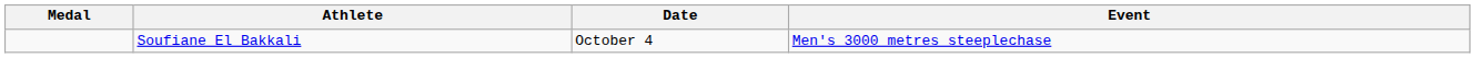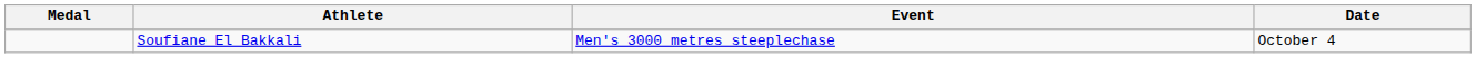 <table class="wikitable" style="font-size:90%" width=60%>
 <tr>
 <th>Medal</th>
 <th>Athlete</th>
+<th>Event</th>
 <th>Date</th>
-<th>Event</th>
 </tr>
 <tr>
 <td></td>
 <td><a href='#'>Soufiane El Bakkali</a></td>
+<td><a href='#'>Men's 3000 metres steeplechase</a></td>
 <td>October 4</td>
-<td><a href='#'>Men's 3000 metres steeplechase</a></td>
 </tr>
 </table>
